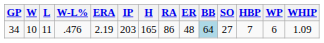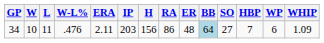 <table class="wikitable">
 <tr>
 <th><a href='#'>GP</a></th>
 <th><a href='#'>W</a></th>
 <th><a href='#'>L</a></th>
 <th><a href='#'>W-L%</a></th>
 <th><a href='#'>ERA</a></th>
 <th><a href='#'>IP</a></th>
 <th><a href='#'>H</a></th>
 <th><a href='#'>RA</a></th>
 <th><a href='#'>ER</a></th>
 <th><a href='#'>BB</a></th>
 <th><a href='#'>SO</a></th>
 <th><a href='#'>HBP</a></th>
 <th><a href='#'>WP</a></th>
 <th><a href='#'>WHIP</a></th>
 </tr>
 <tr align=center>
 <td>34</td>
 <td>10</td>
 <td>11</td>
 <td>.476</td>
-<td>2.19</td>
+<td>2.11</td>
 <td>203</td>
-<td>165</td>
+<td>156</td>
 <td>86</td>
 <td>48</td>
 <td style="background: lightblue;">64</td>
 <td>27</td>
 <td>7</td>
 <td>6</td>
 <td>1.09</td>
 </tr>
 </table>
